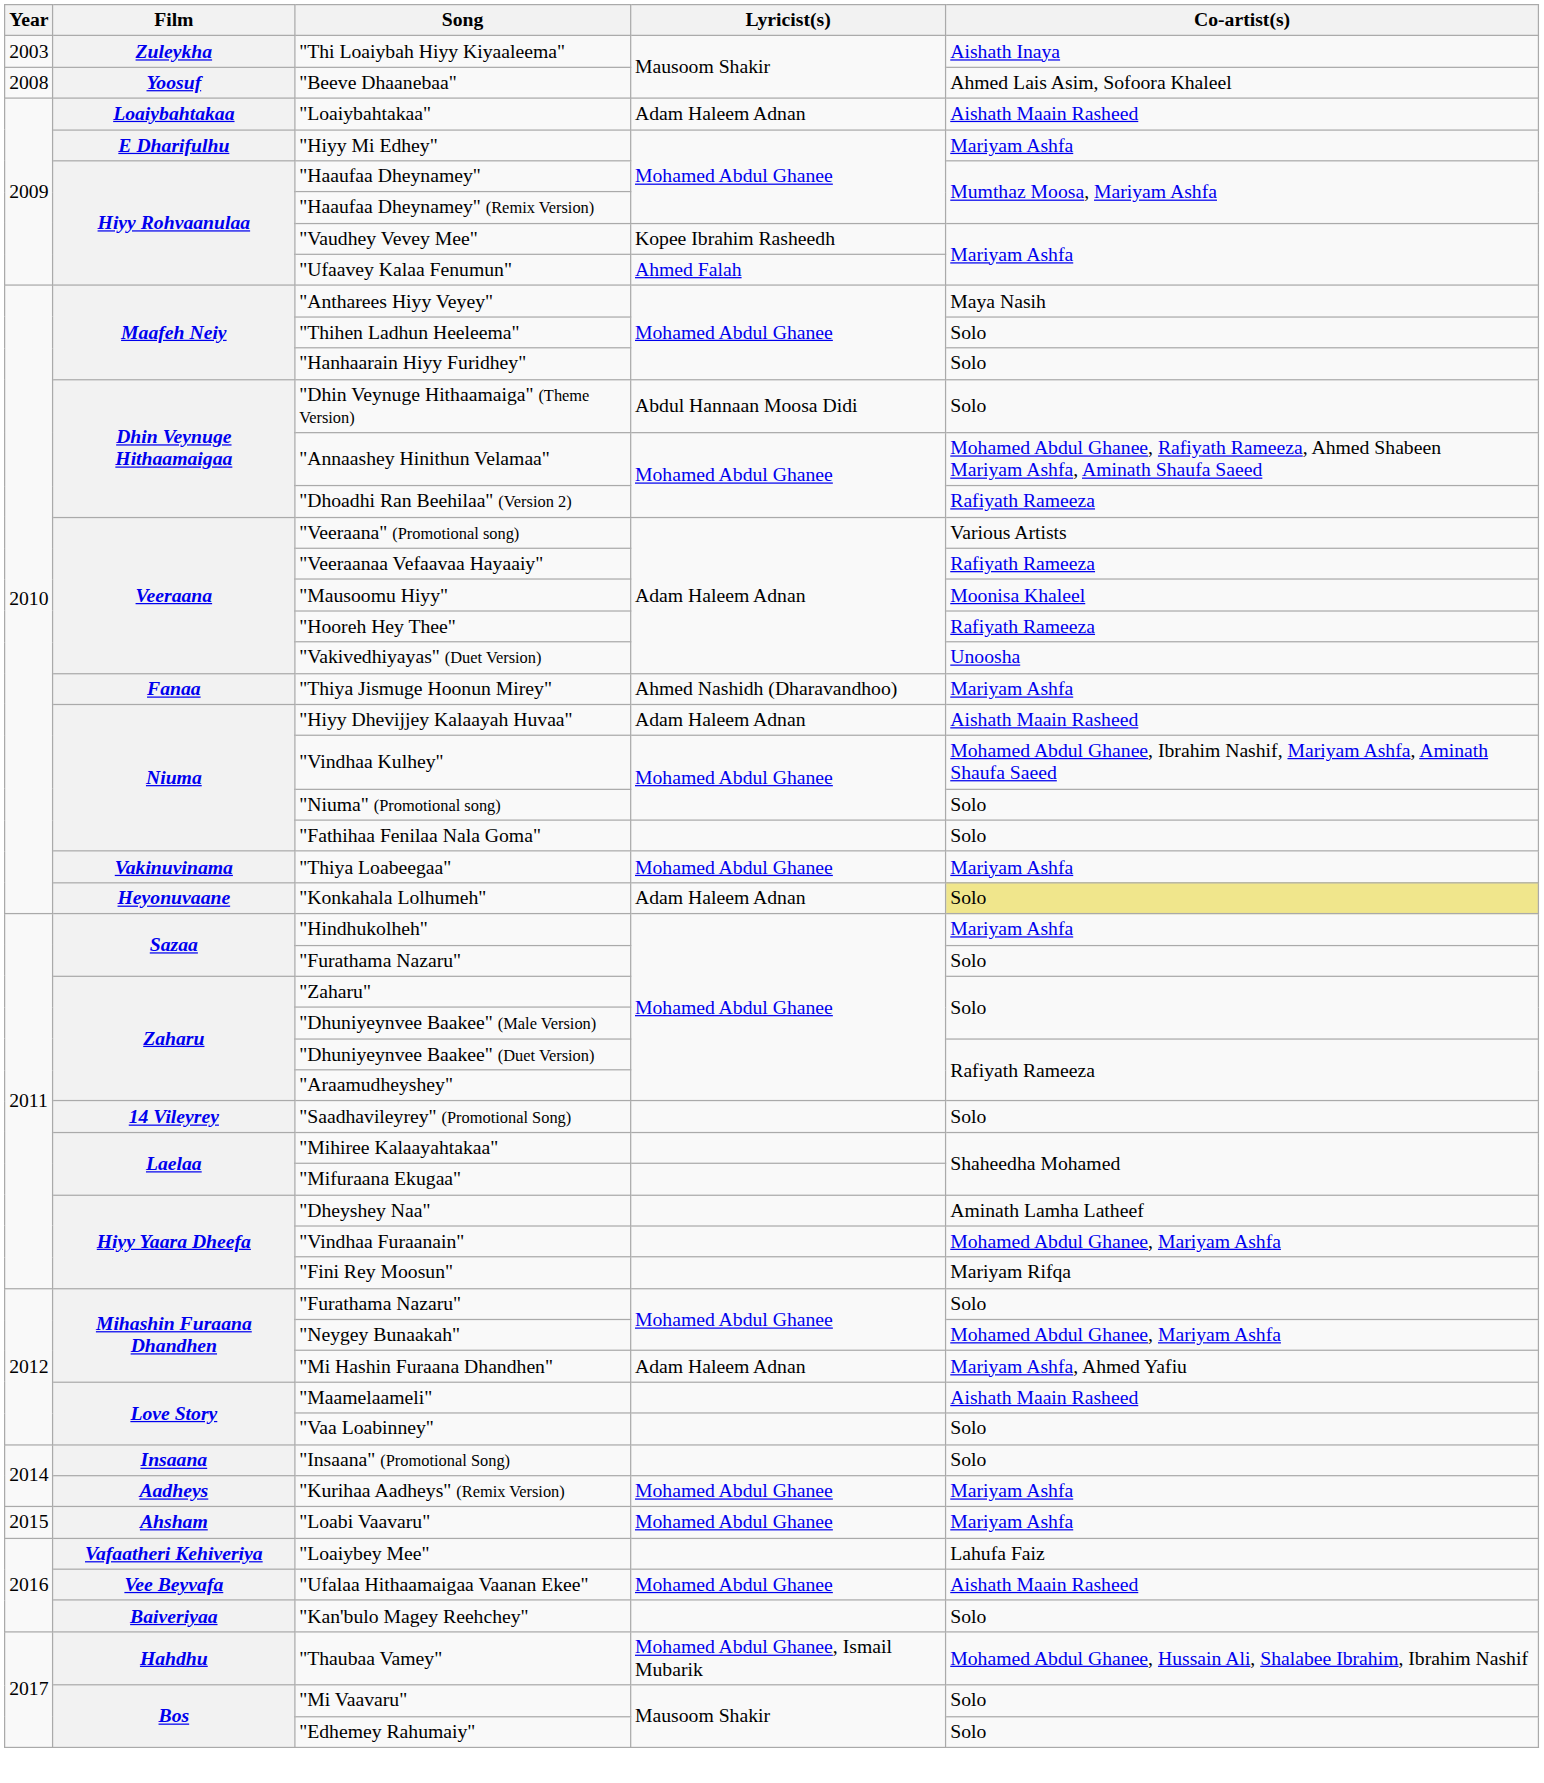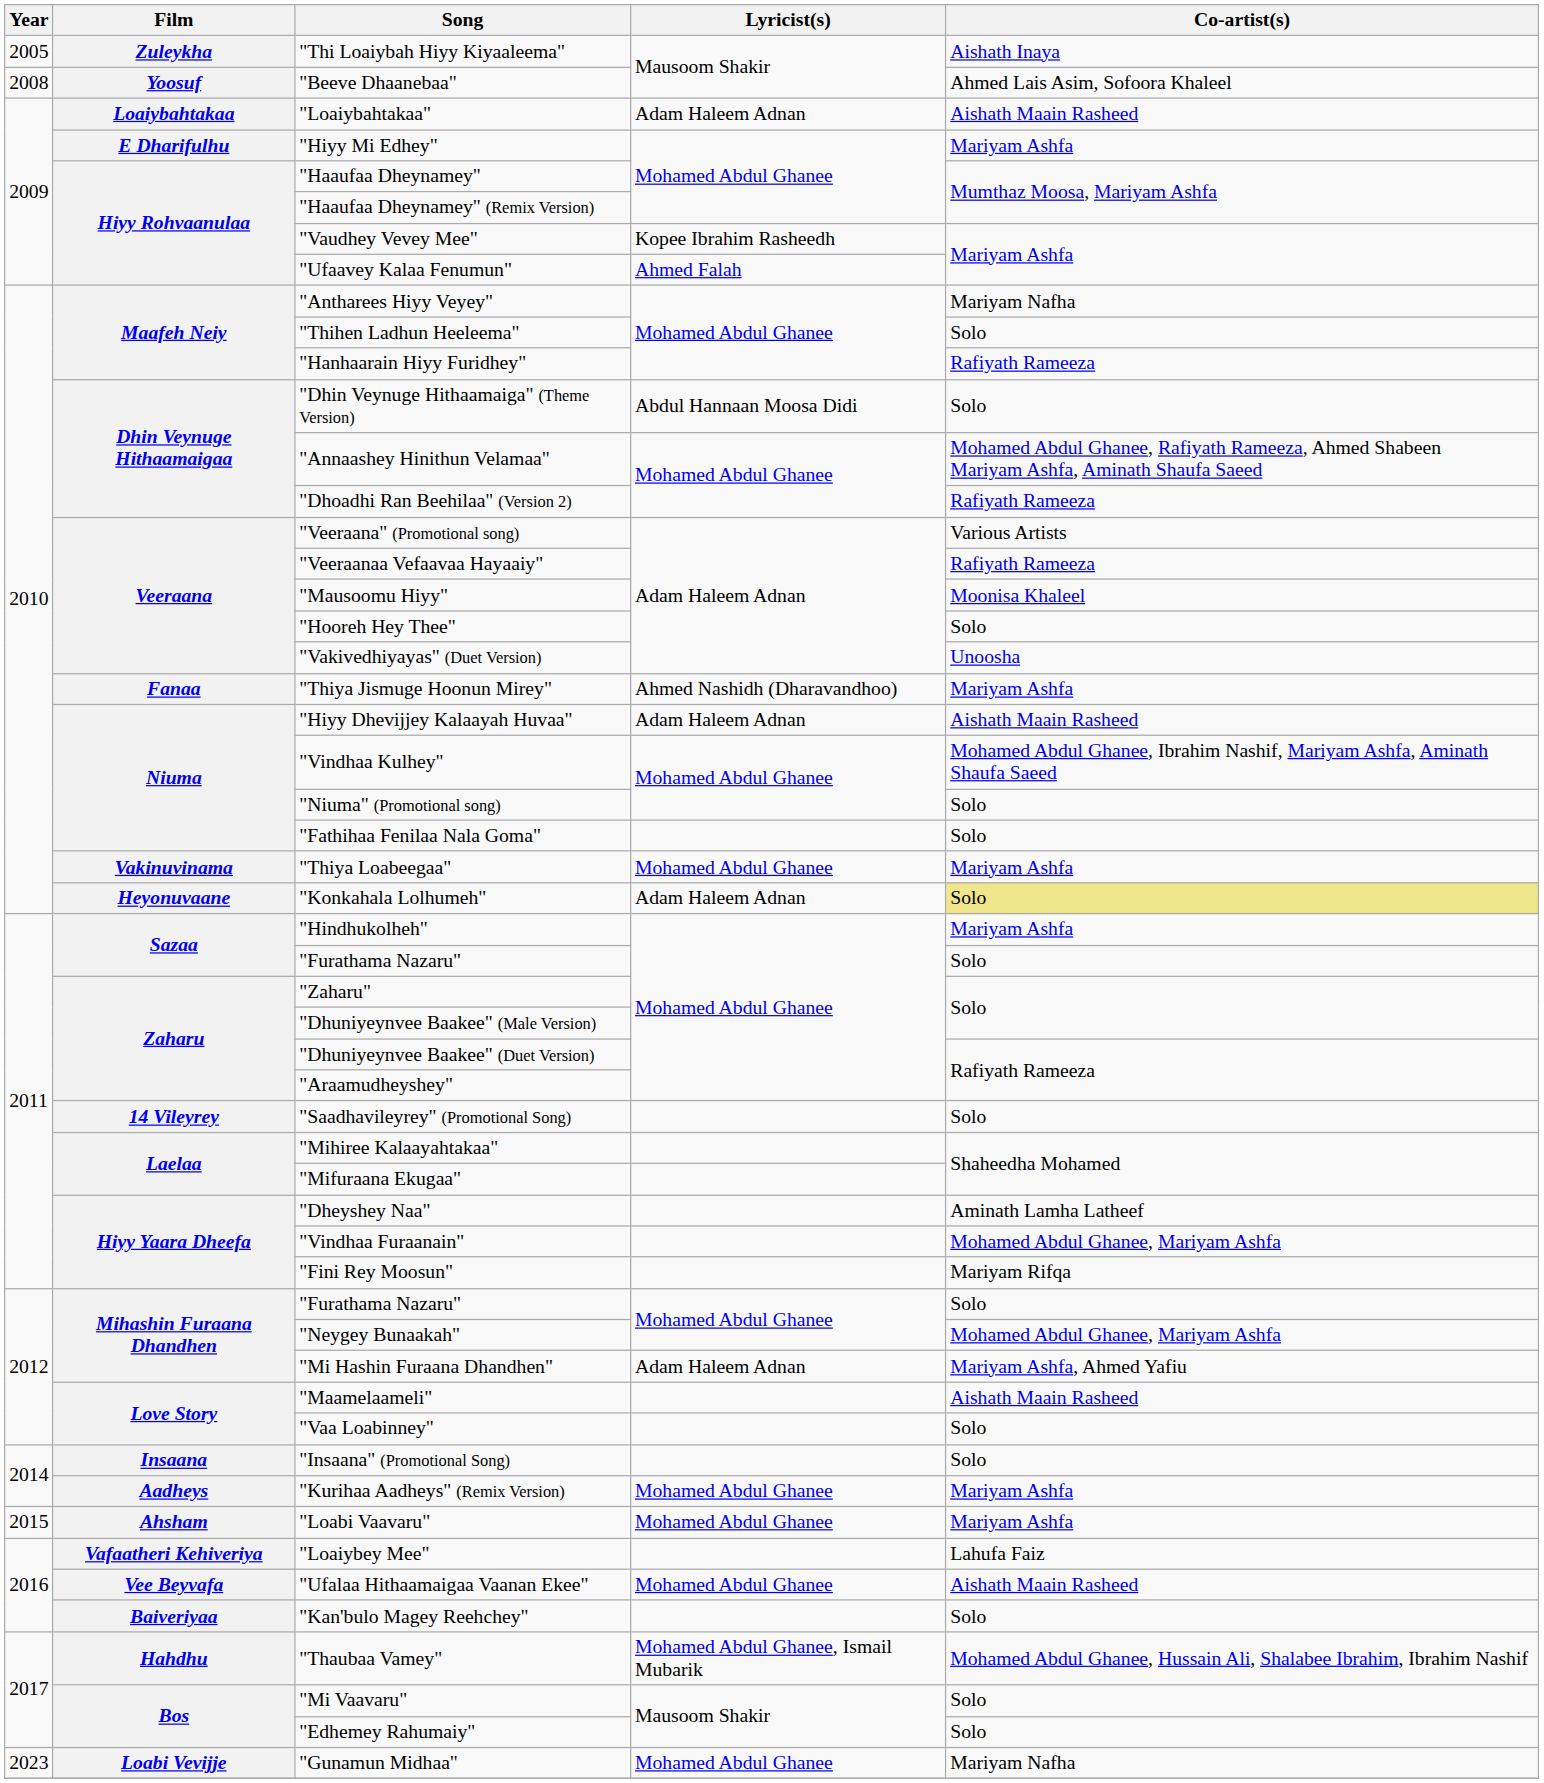 <table class="wikitable plainrowheaders">
 <tr>
 <th scope="col">Year</th>
 <th scope="col">Film</th>
 <th scope="col">Song</th>
 <th scope="col">Lyricist(s)</th>
 <th scope="col">Co-artist(s)</th>
 </tr>
 <tr>
-<td>2003</td>
+<td>2005</td>
 <th scope="row"><em><a href='#'>Zuleykha</a></em></th>
 <td>"Thi Loaiybah Hiyy Kiyaaleema"</td>
 <td rowspan="2">Mausoom Shakir</td>
 <td><a href='#'>Aishath Inaya</a></td>
 </tr>
 <tr>
 <td>2008</td>
 <th scope="row"><em><a href='#'>Yoosuf</a></em></th>
 <td>"Beeve Dhaanebaa"</td>
 <td>Ahmed Lais Asim, Sofoora Khaleel</td>
 </tr>
 <tr>
 <td rowspan="6">2009</td>
 <th scope="row"><em><a href='#'>Loaiybahtakaa</a></em></th>
 <td>"Loaiybahtakaa"</td>
 <td>Adam Haleem Adnan</td>
 <td><a href='#'>Aishath Maain Rasheed</a></td>
 </tr>
 <tr>
 <th scope="row"><em><a href='#'>E Dharifulhu</a></em></th>
 <td>"Hiyy Mi Edhey"</td>
 <td rowspan="3"><a href='#'>Mohamed Abdul Ghanee</a></td>
 <td><a href='#'>Mariyam Ashfa</a></td>
 </tr>
 <tr>
 <th rowspan="4" scope="row"><em><a href='#'>Hiyy Rohvaanulaa</a></em></th>
 <td>"Haaufaa Dheynamey"</td>
 <td rowspan="2"><a href='#'>Mumthaz Moosa</a>, <a href='#'>Mariyam Ashfa</a></td>
 </tr>
 <tr>
 <td>"Haaufaa Dheynamey" <small>(Remix Version)</small></td>
 </tr>
 <tr>
 <td>"Vaudhey Vevey Mee"</td>
 <td>Kopee Ibrahim Rasheedh</td>
 <td rowspan="2"><a href='#'>Mariyam Ashfa</a></td>
 </tr>
 <tr>
 <td>"Ufaavey Kalaa Fenumun"</td>
 <td><a href='#'>Ahmed Falah</a></td>
 </tr>
 <tr>
 <td rowspan="18">2010</td>
 <th rowspan="3" scope="row"><em><a href='#'>Maafeh Neiy</a></em></th>
 <td>"Antharees Hiyy Veyey"</td>
 <td rowspan="3"><a href='#'>Mohamed Abdul Ghanee</a></td>
-<td>Maya Nasih</td>
+<td>Mariyam Nafha</td>
 </tr>
 <tr>
 <td>"Thihen Ladhun Heeleema"</td>
 <td>Solo</td>
 </tr>
 <tr>
 <td>"Hanhaarain Hiyy Furidhey"</td>
-<td>Solo</td>
+<td><a href='#'>Rafiyath Rameeza</a></td>
 </tr>
 <tr>
 <th rowspan="3" scope="row"><em><a href='#'>Dhin Veynuge Hithaamaigaa</a></em></th>
 <td>"Dhin Veynuge Hithaamaiga" <small>(Theme Version)</small></td>
 <td>Abdul Hannaan Moosa Didi</td>
 <td>Solo</td>
 </tr>
 <tr>
 <td>"Annaashey Hinithun Velamaa"</td>
 <td rowspan="2"><a href='#'>Mohamed Abdul Ghanee</a></td>
 <td><a href='#'>Mohamed Abdul Ghanee</a>, <a href='#'>Rafiyath Rameeza</a>, Ahmed Shabeen<br><a href='#'>Mariyam Ashfa</a>, <a href='#'>Aminath Shaufa Saeed</a></td>
 </tr>
 <tr>
 <td>"Dhoadhi Ran Beehilaa" <small>(Version 2)</small></td>
 <td><a href='#'>Rafiyath Rameeza</a></td>
 </tr>
 <tr>
 <th rowspan="5" scope="row"><em><a href='#'>Veeraana</a></em></th>
 <td>"Veeraana" <small>(Promotional song)</small></td>
 <td rowspan="5">Adam Haleem Adnan</td>
 <td>Various Artists</td>
 </tr>
 <tr>
 <td>"Veeraanaa Vefaavaa Hayaaiy"</td>
 <td><a href='#'>Rafiyath Rameeza</a></td>
 </tr>
 <tr>
 <td>"Mausoomu Hiyy"</td>
 <td><a href='#'>Moonisa Khaleel</a></td>
 </tr>
 <tr>
 <td>"Hooreh Hey Thee"</td>
-<td><a href='#'>Rafiyath Rameeza</a></td>
+<td>Solo</td>
 </tr>
 <tr>
 <td>"Vakivedhiyayas" <small>(Duet Version)</small></td>
 <td><a href='#'>Unoosha</a></td>
 </tr>
 <tr>
 <th scope="row"><em><a href='#'>Fanaa</a></em></th>
 <td>"Thiya Jismuge Hoonun Mirey"</td>
 <td>Ahmed Nashidh (Dharavandhoo)</td>
 <td><a href='#'>Mariyam Ashfa</a></td>
 </tr>
 <tr>
 <th rowspan="4" scope="row"><em><a href='#'>Niuma</a></em></th>
 <td>"Hiyy Dhevijjey Kalaayah Huvaa" </td>
 <td>Adam Haleem Adnan</td>
 <td><a href='#'>Aishath Maain Rasheed</a></td>
 </tr>
 <tr>
 <td>"Vindhaa Kulhey"</td>
 <td rowspan="2"><a href='#'>Mohamed Abdul Ghanee</a></td>
 <td><a href='#'>Mohamed Abdul Ghanee</a>, Ibrahim Nashif, <a href='#'>Mariyam Ashfa</a>, <a href='#'>Aminath Shaufa Saeed</a></td>
 </tr>
 <tr>
 <td>"Niuma" <small>(Promotional song)</small></td>
 <td>Solo</td>
 </tr>
 <tr>
 <td>"Fathihaa Fenilaa Nala Goma"</td>
 <td></td>
 <td>Solo</td>
 </tr>
 <tr>
 <th scope="row"><em><a href='#'>Vakinuvinama</a></em></th>
 <td>"Thiya Loabeegaa"</td>
 <td><a href='#'>Mohamed Abdul Ghanee</a></td>
 <td><a href='#'>Mariyam Ashfa</a></td>
 </tr>
 <tr>
 <th scope="row"><em><a href='#'>Heyonuvaane</a></em></th>
 <td>"Konkahala Lolhumeh"</td>
 <td>Adam Haleem Adnan</td>
 <td style="background: khaki;">Solo</td>
 </tr>
 <tr>
 <td rowspan="12">2011</td>
 <th rowspan="2" scope="row"><em><a href='#'>Sazaa</a></em></th>
 <td>"Hindhukolheh"</td>
 <td rowspan="6"><a href='#'>Mohamed Abdul Ghanee</a></td>
 <td><a href='#'>Mariyam Ashfa</a></td>
 </tr>
 <tr>
 <td>"Furathama Nazaru"</td>
 <td>Solo</td>
 </tr>
 <tr>
 <th scope="row" rowspan="4"><em><a href='#'>Zaharu</a></em></th>
 <td>"Zaharu"</td>
 <td rowspan="2">Solo</td>
 </tr>
 <tr>
 <td>"Dhuniyeynvee Baakee" <small>(Male Version)</small></td>
 </tr>
 <tr>
 <td>"Dhuniyeynvee Baakee" <small>(Duet Version)</small></td>
 <td rowspan="2">Rafiyath Rameeza</td>
 </tr>
 <tr>
 <td>"Araamudheyshey"</td>
 </tr>
 <tr>
 <th scope="row"><em><a href='#'>14 Vileyrey</a></em></th>
 <td>"Saadhavileyrey" <small>(Promotional Song)</small></td>
 <td></td>
 <td>Solo</td>
 </tr>
 <tr>
 <th rowspan="2" scope="row"><em><a href='#'>Laelaa</a></em></th>
 <td>"Mihiree Kalaayahtakaa"</td>
 <td></td>
 <td rowspan="2">Shaheedha Mohamed</td>
 </tr>
 <tr>
 <td>"Mifuraana Ekugaa"</td>
 <td></td>
 </tr>
 <tr>
 <th rowspan="3" scope="row"><em><a href='#'>Hiyy Yaara Dheefa</a></em></th>
 <td>"Dheyshey Naa"</td>
 <td></td>
 <td>Aminath Lamha Latheef</td>
 </tr>
 <tr>
 <td>"Vindhaa Furaanain"</td>
 <td></td>
 <td><a href='#'>Mohamed Abdul Ghanee</a>, <a href='#'>Mariyam Ashfa</a></td>
 </tr>
 <tr>
 <td>"Fini Rey Moosun"</td>
 <td></td>
 <td>Mariyam Rifqa</td>
 </tr>
 <tr>
 <td rowspan="5">2012</td>
 <th rowspan="3" scope="row"><em><a href='#'>Mihashin Furaana Dhandhen</a></em></th>
 <td>"Furathama Nazaru"</td>
 <td rowspan="2"><a href='#'>Mohamed Abdul Ghanee</a></td>
 <td>Solo</td>
 </tr>
 <tr>
 <td>"Neygey Bunaakah"</td>
 <td><a href='#'>Mohamed Abdul Ghanee</a>, <a href='#'>Mariyam Ashfa</a></td>
 </tr>
 <tr>
 <td>"Mi Hashin Furaana Dhandhen"</td>
 <td>Adam Haleem Adnan</td>
 <td><a href='#'>Mariyam Ashfa</a>, Ahmed Yafiu</td>
 </tr>
 <tr>
 <th rowspan="2" scope="row"><em><a href='#'>Love Story</a></em></th>
 <td>"Maamelaameli"</td>
 <td></td>
 <td><a href='#'>Aishath Maain Rasheed</a></td>
 </tr>
 <tr>
 <td>"Vaa Loabinney"</td>
 <td></td>
 <td>Solo</td>
 </tr>
 <tr>
 <td rowspan="2">2014</td>
 <th scope="row"><em><a href='#'>Insaana</a></em></th>
 <td>"Insaana" <small>(Promotional Song)</small></td>
 <td></td>
 <td>Solo</td>
 </tr>
 <tr>
 <th scope="row"><em><a href='#'>Aadheys</a></em></th>
 <td>"Kurihaa Aadheys" <small>(Remix Version)</small></td>
 <td><a href='#'>Mohamed Abdul Ghanee</a></td>
 <td><a href='#'>Mariyam Ashfa</a></td>
 </tr>
 <tr>
 <td>2015</td>
 <th scope="row"><em><a href='#'>Ahsham</a></em></th>
 <td>"Loabi Vaavaru" </td>
 <td><a href='#'>Mohamed Abdul Ghanee</a></td>
 <td><a href='#'>Mariyam Ashfa</a></td>
 </tr>
 <tr>
 <td rowspan="3">2016</td>
 <th scope="row"><em><a href='#'>Vafaatheri Kehiveriya</a></em></th>
 <td>"Loaiybey Mee"</td>
 <td></td>
 <td>Lahufa Faiz</td>
 </tr>
 <tr>
 <th scope="row"><em><a href='#'>Vee Beyvafa</a></em></th>
 <td>"Ufalaa Hithaamaigaa Vaanan Ekee"</td>
 <td><a href='#'>Mohamed Abdul Ghanee</a></td>
 <td><a href='#'>Aishath Maain Rasheed</a></td>
 </tr>
 <tr>
 <th scope="row"><em><a href='#'>Baiveriyaa</a></em></th>
 <td>"Kan'bulo Magey Reehchey"</td>
 <td></td>
 <td>Solo</td>
 </tr>
 <tr>
 <td rowspan="3">2017</td>
 <th scope="row"><em><a href='#'>Hahdhu</a></em></th>
 <td>"Thaubaa Vamey"</td>
 <td><a href='#'>Mohamed Abdul Ghanee</a>, Ismail Mubarik</td>
 <td><a href='#'>Mohamed Abdul Ghanee</a>, <a href='#'>Hussain Ali</a>, <a href='#'>Shalabee Ibrahim</a>, Ibrahim Nashif</td>
 </tr>
 <tr>
 <th rowspan="2" scope="row"><em><a href='#'>Bos</a></em></th>
 <td>"Mi Vaavaru" </td>
 <td rowspan="2">Mausoom Shakir</td>
 <td>Solo</td>
 </tr>
 <tr>
 <td>"Edhemey Rahumaiy"</td>
 <td>Solo</td>
 </tr>
 <tr>
+<td>2023</td>
+<th scope="row"><em><a href='#'>Loabi Vevijje</a></em></th>
+<td>"Gunamun Midhaa"</td>
+<td><a href='#'>Mohamed Abdul Ghanee</a></td>
+<td>Mariyam Nafha</td>
+</tr>
+<tr>
 </tr>
 </table>
